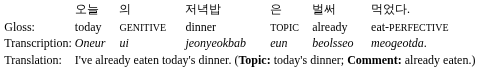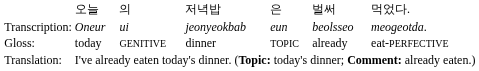 <table>
 <tr>
 <td></td>
 <td>오늘</td>
 <td>의</td>
 <td>저녁밥</td>
 <td>은</td>
 <td>벌써</td>
 <td>먹었다.</td>
 </tr>
 <tr>
+<td>Transcription:</td>
+<td><em>Oneur</em></td>
+<td><em>ui</em></td>
+<td><em>jeonyeokbab</em></td>
+<td><em>eun</em></td>
+<td><em>beolsseo</em></td>
+<td><em>meogeotda</em>.</td>
+</tr>
+<tr>
 <td>Gloss:</td>
 <td>today</td>
 <td><small>GENITIVE</small></td>
 <td>dinner</td>
 <td><small>TOPIC</small></td>
 <td>already</td>
 <td>eat-<small>PERFECTIVE</small></td>
 </tr>
 <tr>
-<td>Transcription:</td>
-<td><em>Oneur</em></td>
-<td><em>ui</em></td>
-<td><em>jeonyeokbab</em></td>
-<td><em>eun</em></td>
-<td><em>beolsseo</em></td>
-<td><em>meogeotda</em>.</td>
-</tr>
-<tr>
 <td>Translation:</td>
 <td colspan=6>I've already eaten today's dinner. (<strong>Topic:</strong> today's dinner; <strong>Comment:</strong> already eaten.)</td>
 </tr>
 </table>
